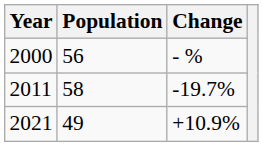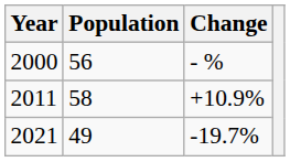 <table class="wikitable">
 <tr>
 <th>Year</th>
 <th>Population</th>
 <th>Change</th>
 <th rowspan="4"></th>
 </tr>
 <tr>
 <td>2000</td>
 <td>56</td>
 <td>- %</td>
 </tr>
 <tr>
 <td>2011</td>
 <td>58</td>
-<td>-19.7%</td>
+<td>+10.9%</td>
 </tr>
 <tr>
 <td>2021</td>
 <td>49</td>
-<td>+10.9%</td>
+<td>-19.7%</td>
 </tr>
 </table>
